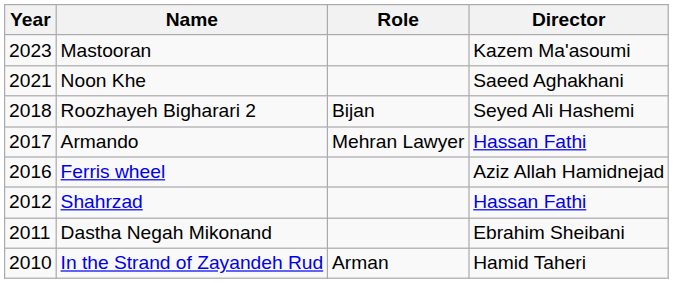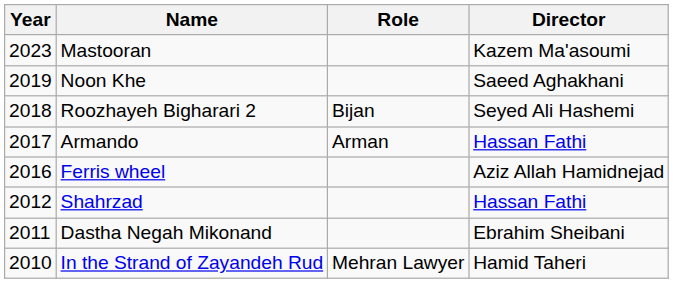 <table class="wikitable">
 <tr>
 <th>Year</th>
 <th>Name</th>
 <th>Role</th>
 <th>Director</th>
 </tr>
 <tr>
 <td>2023</td>
 <td>Mastooran</td>
 <td></td>
 <td>Kazem Ma'asoumi</td>
 </tr>
 <tr>
-<td>2021</td>
+<td>2019</td>
 <td>Noon Khe</td>
 <td></td>
 <td>Saeed Aghakhani</td>
 </tr>
 <tr>
 <td>2018</td>
 <td>Roozhayeh Bigharari 2</td>
 <td>Bijan</td>
 <td>Seyed Ali Hashemi</td>
 </tr>
 <tr>
 <td>2017</td>
 <td>Armando</td>
-<td>Mehran Lawyer</td>
+<td>Arman</td>
 <td><a href='#'>Hassan Fathi</a></td>
 </tr>
 <tr>
 <td>2016</td>
 <td><a href='#'>Ferris wheel</a></td>
 <td></td>
 <td>Aziz Allah Hamidnejad</td>
 </tr>
 <tr>
 <td>2012</td>
 <td><a href='#'>Shahrzad</a></td>
 <td></td>
 <td><a href='#'>Hassan Fathi</a></td>
 </tr>
 <tr>
 <td>2011</td>
 <td>Dastha Negah Mikonand</td>
 <td></td>
 <td>Ebrahim Sheibani</td>
 </tr>
 <tr>
 <td>2010</td>
 <td><a href='#'>In the Strand of Zayandeh Rud</a></td>
-<td>Arman</td>
+<td>Mehran Lawyer</td>
 <td>Hamid Taheri</td>
 </tr>
 </table>
